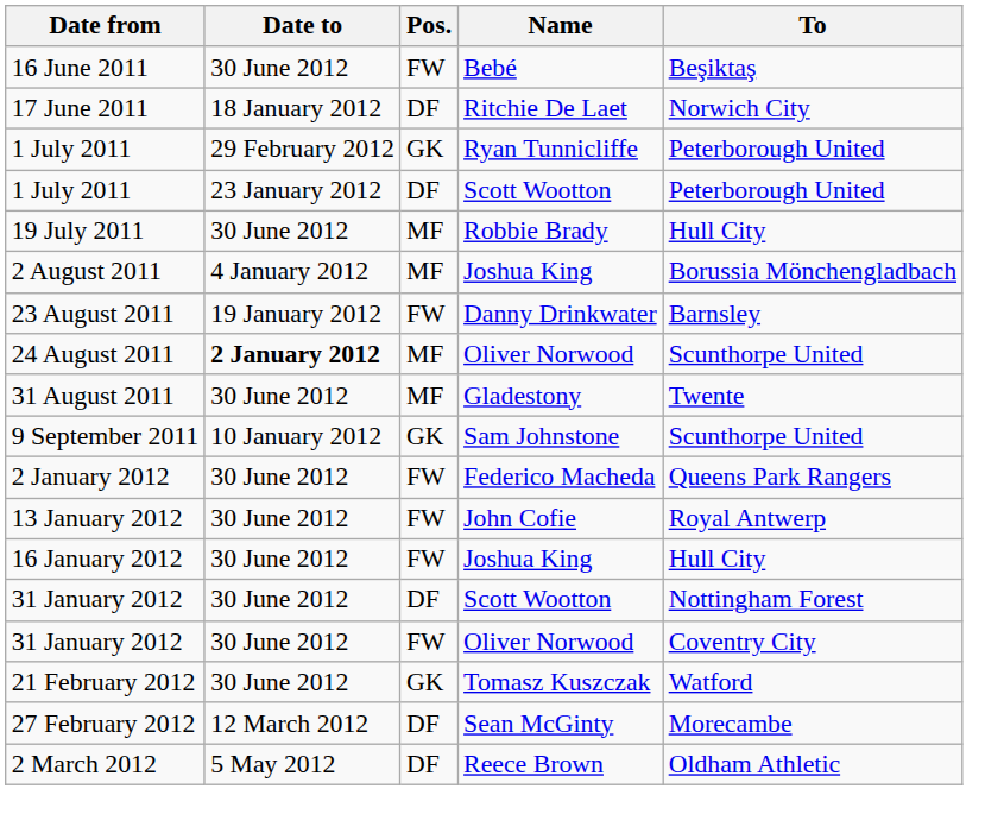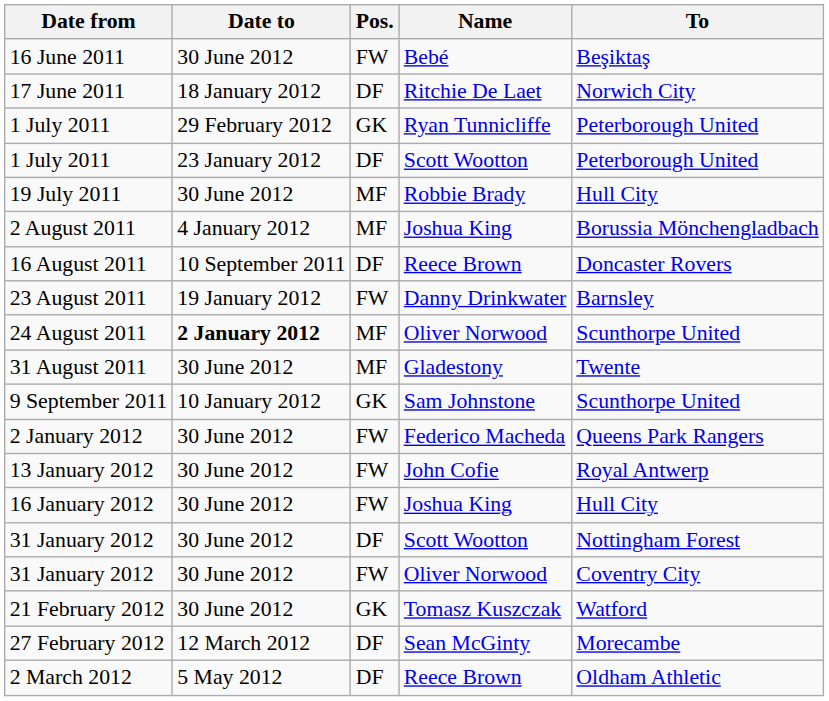 <table class="wikitable">
 <tr>
 <th>Date from</th>
 <th>Date to</th>
 <th>Pos.</th>
 <th>Name</th>
 <th>To</th>
 </tr>
 <tr>
 <td>16 June 2011</td>
 <td>30 June 2012</td>
 <td>FW</td>
 <td> <a href='#'>Bebé</a></td>
 <td> <a href='#'>Beşiktaş</a></td>
 </tr>
 <tr>
 <td>17 June 2011</td>
 <td>18 January 2012</td>
 <td>DF</td>
 <td> <a href='#'>Ritchie De Laet</a></td>
 <td> <a href='#'>Norwich City</a></td>
 </tr>
 <tr>
 <td>1 July 2011</td>
 <td>29 February 2012</td>
 <td>GK</td>
 <td> <a href='#'>Ryan Tunnicliffe</a></td>
 <td> <a href='#'>Peterborough United</a></td>
 </tr>
 <tr>
 <td>1 July 2011</td>
 <td>23 January 2012</td>
 <td>DF</td>
 <td> <a href='#'>Scott Wootton</a></td>
 <td> <a href='#'>Peterborough United</a></td>
 </tr>
 <tr>
 <td>19 July 2011</td>
 <td>30 June 2012</td>
 <td>MF</td>
 <td> <a href='#'>Robbie Brady</a></td>
 <td> <a href='#'>Hull City</a></td>
 </tr>
 <tr>
 <td>2 August 2011</td>
 <td>4 January 2012</td>
 <td>MF</td>
 <td> <a href='#'>Joshua King</a></td>
 <td> <a href='#'>Borussia Mönchengladbach</a></td>
+</tr>
+<tr>
+<td>16 August 2011</td>
+<td>10 September 2011</td>
+<td>DF</td>
+<td> <a href='#'>Reece Brown</a></td>
+<td> <a href='#'>Doncaster Rovers</a></td>
 </tr>
 <tr>
 <td>23 August 2011</td>
 <td>19 January 2012</td>
 <td>FW</td>
 <td> <a href='#'>Danny Drinkwater</a></td>
 <td> <a href='#'>Barnsley</a></td>
 </tr>
 <tr>
 <td>24 August 2011</td>
 <td><strong>2 January 2012</strong></td>
 <td>MF</td>
 <td> <a href='#'>Oliver Norwood</a></td>
 <td> <a href='#'>Scunthorpe United</a></td>
 </tr>
 <tr>
 <td>31 August 2011</td>
 <td>30 June 2012</td>
 <td>MF</td>
 <td> <a href='#'>Gladestony</a></td>
 <td> <a href='#'>Twente</a></td>
 </tr>
 <tr>
 <td>9 September 2011</td>
 <td>10 January 2012</td>
 <td>GK</td>
 <td> <a href='#'>Sam Johnstone</a></td>
 <td> <a href='#'>Scunthorpe United</a></td>
 </tr>
 <tr>
 <td>2 January 2012</td>
 <td>30 June 2012</td>
 <td>FW</td>
 <td> <a href='#'>Federico Macheda</a></td>
 <td> <a href='#'>Queens Park Rangers</a></td>
 </tr>
 <tr>
 <td>13 January 2012</td>
 <td>30 June 2012</td>
 <td>FW</td>
 <td> <a href='#'>John Cofie</a></td>
 <td> <a href='#'>Royal Antwerp</a></td>
 </tr>
 <tr>
 <td>16 January 2012</td>
 <td>30 June 2012</td>
 <td>FW</td>
 <td> <a href='#'>Joshua King</a></td>
 <td> <a href='#'>Hull City</a></td>
 </tr>
 <tr>
 <td>31 January 2012</td>
 <td>30 June 2012</td>
 <td>DF</td>
 <td> <a href='#'>Scott Wootton</a></td>
 <td> <a href='#'>Nottingham Forest</a></td>
 </tr>
 <tr>
 <td>31 January 2012</td>
 <td>30 June 2012</td>
 <td>FW</td>
 <td> <a href='#'>Oliver Norwood</a></td>
 <td> <a href='#'>Coventry City</a></td>
 </tr>
 <tr>
 <td>21 February 2012</td>
 <td>30 June 2012</td>
 <td>GK</td>
 <td> <a href='#'>Tomasz Kuszczak</a></td>
 <td> <a href='#'>Watford</a></td>
 </tr>
 <tr>
 <td>27 February 2012</td>
 <td>12 March 2012</td>
 <td>DF</td>
 <td> <a href='#'>Sean McGinty</a></td>
 <td> <a href='#'>Morecambe</a></td>
 </tr>
 <tr>
 <td>2 March 2012</td>
 <td>5 May 2012</td>
 <td>DF</td>
 <td> <a href='#'>Reece Brown</a></td>
 <td> <a href='#'>Oldham Athletic</a></td>
 </tr>
 </table>
